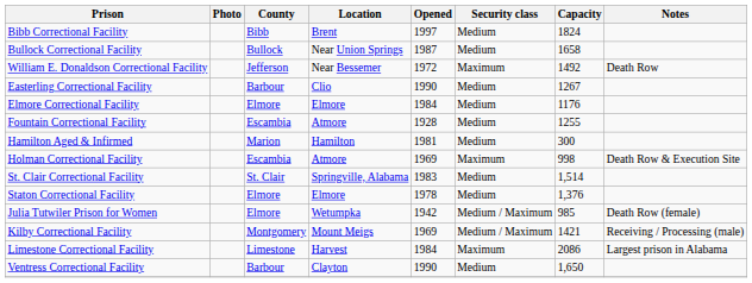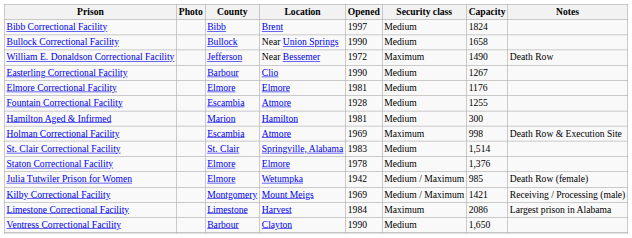 <table class="sortable wikitable">
 <tr>
 <th>Prison</th>
 <th class="unsortable">Photo</th>
 <th>County</th>
 <th>Location</th>
 <th>Opened</th>
 <th>Security class</th>
 <th>Capacity</th>
 <th class="unsortable">Notes</th>
 </tr>
 <tr>
 <td><a href='#'>Bibb Correctional Facility</a></td>
 <td></td>
 <td><a href='#'>Bibb</a></td>
 <td><a href='#'>Brent</a><br><small></small></td>
 <td>1997</td>
 <td>Medium</td>
 <td>1824</td>
 <td></td>
 </tr>
 <tr>
 <td><a href='#'>Bullock Correctional Facility</a></td>
 <td></td>
 <td><a href='#'>Bullock</a></td>
 <td>Near <a href='#'>Union Springs</a><br><small></small></td>
-<td>1987</td>
+<td>1990</td>
 <td>Medium</td>
 <td>1658</td>
 <td></td>
 </tr>
 <tr>
 <td><a href='#'>William E. Donaldson Correctional Facility</a></td>
 <td></td>
 <td><a href='#'>Jefferson</a></td>
 <td>Near <a href='#'>Bessemer</a><br><small></small></td>
 <td>1972</td>
 <td>Maximum</td>
-<td>1492</td>
+<td>1490</td>
 <td>Death Row</td>
 </tr>
 <tr>
 <td><a href='#'>Easterling Correctional Facility</a></td>
 <td></td>
 <td><a href='#'>Barbour</a></td>
 <td><a href='#'>Clio</a><br><small></small></td>
 <td>1990</td>
 <td>Medium</td>
 <td>1267</td>
 <td></td>
 </tr>
 <tr>
 <td><a href='#'>Elmore Correctional Facility</a></td>
 <td></td>
 <td><a href='#'>Elmore</a></td>
 <td><a href='#'>Elmore</a><br><small></small></td>
-<td>1984</td>
+<td>1981</td>
 <td>Medium</td>
 <td>1176</td>
 <td></td>
 </tr>
 <tr>
 <td><a href='#'>Fountain Correctional Facility</a></td>
 <td></td>
 <td><a href='#'>Escambia</a></td>
 <td><a href='#'>Atmore</a><br><small></small></td>
 <td>1928</td>
 <td>Medium</td>
 <td>1255</td>
 <td></td>
 </tr>
 <tr>
 <td><a href='#'>Hamilton Aged & Infirmed</a></td>
 <td></td>
 <td><a href='#'>Marion</a></td>
 <td><a href='#'>Hamilton</a><br><small></small></td>
 <td>1981</td>
 <td>Medium</td>
 <td>300</td>
 <td></td>
 </tr>
 <tr>
 <td><a href='#'>Holman Correctional Facility</a></td>
 <td></td>
 <td><a href='#'>Escambia</a></td>
 <td><a href='#'>Atmore</a><br><small></small></td>
 <td>1969</td>
 <td>Maximum</td>
 <td>998</td>
 <td>Death Row & Execution Site</td>
 </tr>
 <tr>
 <td><a href='#'>St. Clair Correctional Facility</a></td>
 <td></td>
 <td><a href='#'>St. Clair</a></td>
 <td><a href='#'>Springville, Alabama</a><br><small></small></td>
 <td>1983</td>
 <td>Medium</td>
 <td>1,514</td>
 <td></td>
 </tr>
 <tr>
 <td><a href='#'>Staton Correctional Facility</a></td>
 <td></td>
 <td><a href='#'>Elmore</a></td>
 <td><a href='#'>Elmore</a><br><small></small></td>
 <td>1978</td>
 <td>Medium</td>
 <td>1,376</td>
 <td></td>
 </tr>
 <tr>
 <td><a href='#'>Julia Tutwiler Prison for Women</a></td>
 <td></td>
 <td><a href='#'>Elmore</a></td>
 <td><a href='#'>Wetumpka</a><br><small></small></td>
 <td>1942</td>
 <td>Medium / Maximum</td>
 <td>985</td>
 <td>Death Row (female)</td>
 </tr>
 <tr>
 <td><a href='#'>Kilby Correctional Facility</a></td>
 <td></td>
 <td><a href='#'>Montgomery</a></td>
 <td><a href='#'>Mount Meigs</a><br><small></small></td>
 <td>1969</td>
 <td>Medium / Maximum</td>
 <td>1421</td>
 <td>Receiving / Processing (male)</td>
 </tr>
 <tr>
 <td><a href='#'>Limestone Correctional Facility</a></td>
 <td></td>
 <td><a href='#'>Limestone</a></td>
 <td><a href='#'>Harvest</a><br><small></small></td>
 <td>1984</td>
 <td>Maximum</td>
 <td>2086</td>
 <td>Largest prison in Alabama</td>
 </tr>
 <tr>
 <td><a href='#'>Ventress Correctional Facility</a></td>
 <td></td>
 <td><a href='#'>Barbour</a></td>
 <td><a href='#'>Clayton</a><br><small></small></td>
 <td>1990</td>
 <td>Medium</td>
 <td>1,650</td>
 <td></td>
 </tr>
 <tr>
 </tr>
 </table>
